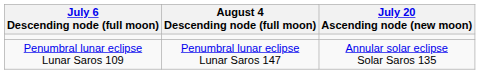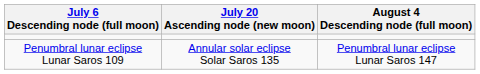 <table class="wikitable">
 <tr>
 <th><a href='#'>July 6</a><br>Descending node (full moon)</th>
+<th><a href='#'>July 20</a><br>Ascending node (new moon)</th>
 <th>August 4<br>Descending node (full moon)</th>
-<th><a href='#'>July 20</a><br>Ascending node (new moon)</th>
 </tr>
 <tr>
 <td></td>
 <td></td>
 <td></td>
 </tr>
 <tr align=center>
 <td><a href='#'>Penumbral lunar eclipse</a><br>Lunar Saros 109</td>
+<td><a href='#'>Annular solar eclipse</a><br>Solar Saros 135</td>
 <td><a href='#'>Penumbral lunar eclipse</a><br>Lunar Saros 147</td>
-<td><a href='#'>Annular solar eclipse</a><br>Solar Saros 135</td>
 </tr>
 </table>
